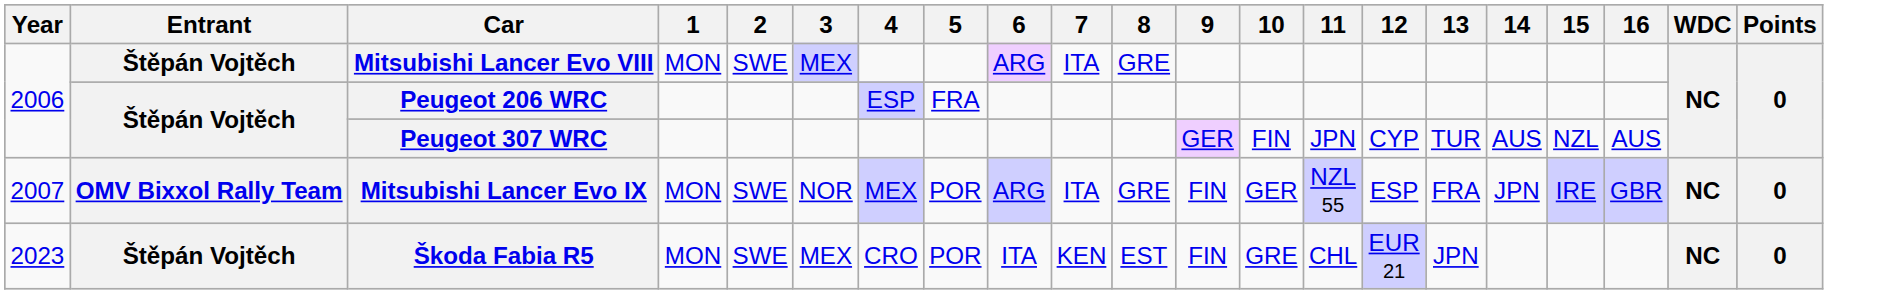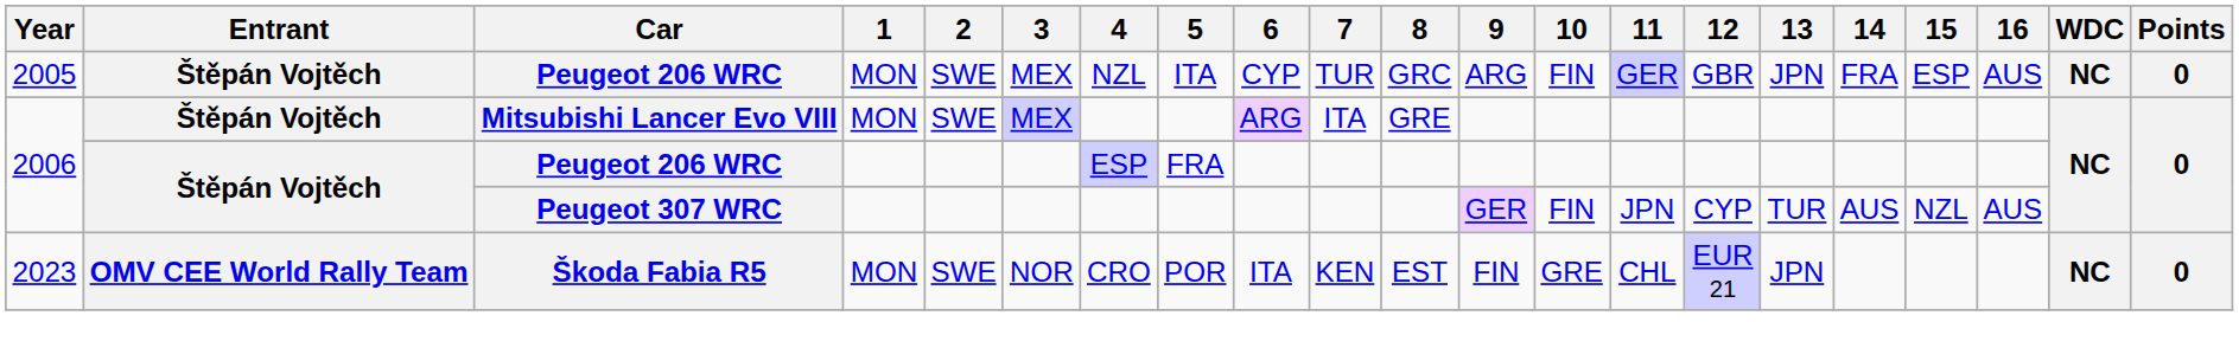 <table class="wikitable" border="1" style="text-align:center; font-size:90%;">
 <tr>
 <th>Year</th>
 <th>Entrant</th>
 <th>Car</th>
 <th>1</th>
 <th>2</th>
 <th>3</th>
 <th>4</th>
 <th>5</th>
 <th>6</th>
 <th>7</th>
 <th>8</th>
 <th>9</th>
 <th>10</th>
 <th>11</th>
 <th>12</th>
 <th>13</th>
 <th>14</th>
 <th>15</th>
 <th>16</th>
 <th>WDC</th>
 <th>Points</th>
+</tr>
+<tr>
+<td><a href='#'>2005</a></td>
+<th>Štěpán Vojtěch</th>
+<th><a href='#'>Peugeot 206 WRC</a></th>
+<td><a href='#'>MON</a></td>
+<td><a href='#'>SWE</a></td>
+<td><a href='#'>MEX</a></td>
+<td><a href='#'>NZL</a></td>
+<td><a href='#'>ITA</a></td>
+<td><a href='#'>CYP</a></td>
+<td><a href='#'>TUR</a></td>
+<td><a href='#'>GRC</a></td>
+<td><a href='#'>ARG</a></td>
+<td><a href='#'>FIN</a></td>
+<td style="background:#CFCFFF;"><a href='#'>GER</a><br></td>
+<td><a href='#'>GBR</a></td>
+<td><a href='#'>JPN</a></td>
+<td><a href='#'>FRA</a></td>
+<td><a href='#'>ESP</a></td>
+<td><a href='#'>AUS</a></td>
+<th>NC</th>
+<th>0</th>
 </tr>
 <tr>
 <td rowspan=3><a href='#'>2006</a></td>
 <th>Štěpán Vojtěch</th>
 <th><a href='#'>Mitsubishi Lancer Evo VIII</a></th>
 <td><a href='#'>MON</a></td>
 <td><a href='#'>SWE</a></td>
 <td style="background:#CFCFFF;"><a href='#'>MEX</a><br></td>
 <td></td>
 <td></td>
 <td style="background:#EFCFFF;"><a href='#'>ARG</a><br></td>
 <td><a href='#'>ITA</a></td>
 <td><a href='#'>GRE</a></td>
 <td></td>
 <td></td>
 <td></td>
 <td></td>
 <td></td>
 <td></td>
 <td></td>
 <td></td>
 <th rowspan=3>NC</th>
 <th rowspan=3>0</th>
 </tr>
 <tr>
 <th rowspan=2>Štěpán Vojtěch</th>
 <th><a href='#'>Peugeot 206 WRC</a></th>
 <td></td>
 <td></td>
 <td></td>
 <td style="background:#CFCFFF;"><a href='#'>ESP</a><br></td>
 <td><a href='#'>FRA</a></td>
 <td></td>
 <td></td>
 <td></td>
 <td></td>
 <td></td>
 <td></td>
 <td></td>
 <td></td>
 <td></td>
 <td></td>
 <td></td>
 </tr>
 <tr>
 <th><a href='#'>Peugeot 307 WRC</a></th>
 <td></td>
 <td></td>
 <td></td>
 <td></td>
 <td></td>
 <td></td>
 <td></td>
 <td></td>
 <td style="background:#EFCFFF;"><a href='#'>GER</a><br></td>
 <td><a href='#'>FIN</a></td>
 <td><a href='#'>JPN</a></td>
 <td><a href='#'>CYP</a></td>
 <td><a href='#'>TUR</a></td>
 <td><a href='#'>AUS</a></td>
 <td><a href='#'>NZL</a></td>
 <td><a href='#'>AUS</a></td>
 </tr>
 <tr>
-<td><a href='#'>2007</a></td>
-<th><a href='#'>OMV Bixxol Rally Team</a></th>
-<th><a href='#'>Mitsubishi Lancer Evo IX</a></th>
+<td><a href='#'>2023</a></td>
+<th><a href='#'>OMV CEE World Rally Team</a></th>
+<th><a href='#'>Škoda Fabia R5</a></th>
 <td><a href='#'>MON</a></td>
 <td><a href='#'>SWE</a></td>
 <td><a href='#'>NOR</a></td>
-<td style="background:#CFCFFF;"><a href='#'>MEX</a><br></td>
-<td><a href='#'>POR</a></td>
-<td style="background:#CFCFFF;"><a href='#'>ARG</a><br></td>
-<td><a href='#'>ITA</a></td>
-<td><a href='#'>GRE</a></td>
-<td><a href='#'>FIN</a></td>
-<td><a href='#'>GER</a></td>
-<td style="background:#CFCFFF;"><a href='#'>NZL</a><br><small>55</small></td>
-<td><a href='#'>ESP</a></td>
-<td><a href='#'>FRA</a></td>
-<td><a href='#'>JPN</a></td>
-<td style="background:#CFCFFF;"><a href='#'>IRE</a><br></td>
-<td style="background:#CFCFFF;"><a href='#'>GBR</a><br></td>
-<th>NC</th>
-<th>0</th>
-</tr>
-<tr>
-<td><a href='#'>2023</a></td>
-<th>Štěpán Vojtěch</th>
-<th><a href='#'>Škoda Fabia R5</a></th>
-<td><a href='#'>MON</a></td>
-<td><a href='#'>SWE</a></td>
-<td><a href='#'>MEX</a></td>
 <td><a href='#'>CRO</a></td>
 <td><a href='#'>POR</a></td>
 <td><a href='#'>ITA</a></td>
 <td><a href='#'>KEN</a></td>
 <td><a href='#'>EST</a></td>
 <td><a href='#'>FIN</a></td>
 <td><a href='#'>GRE</a></td>
 <td><a href='#'>CHL</a></td>
 <td style="background:#CFCFFF;"><a href='#'>EUR</a><br><small>21</small></td>
 <td><a href='#'>JPN</a></td>
 <td></td>
 <td></td>
 <td></td>
 <th>NC</th>
 <th>0</th>
 </tr>
 </table>
